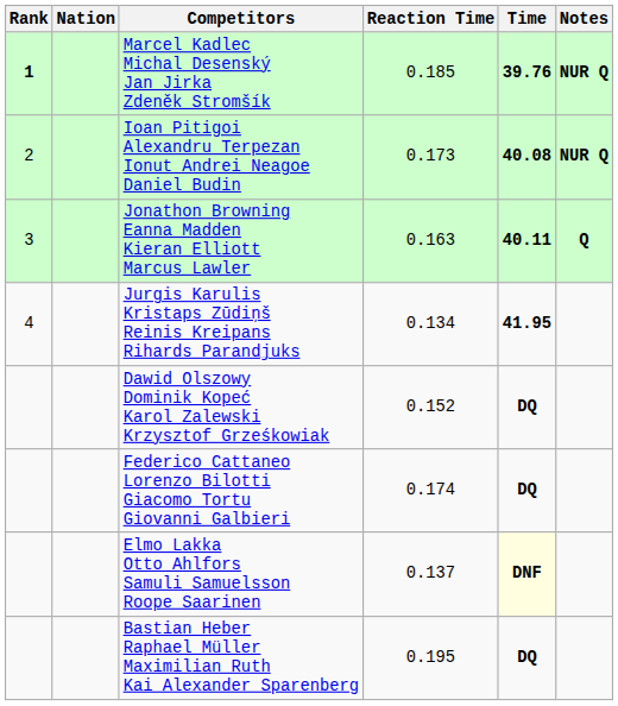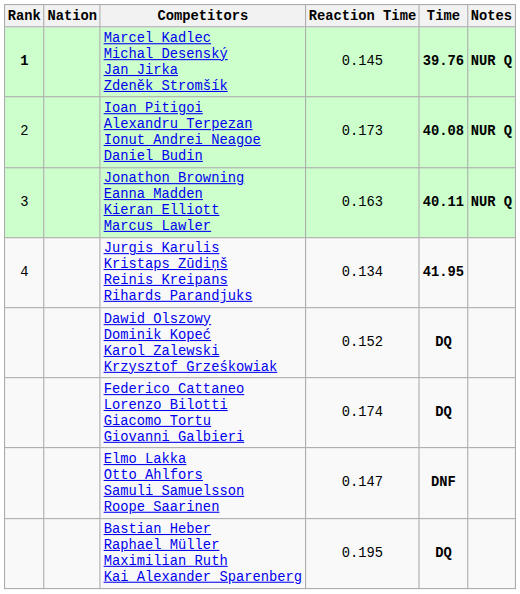 <table class="wikitable sortable" style="text-align:center">
 <tr>
 <th>Rank</th>
 <th>Nation</th>
 <th>Competitors</th>
 <th>Reaction Time</th>
 <th>Time</th>
 <th>Notes</th>
 </tr>
 <tr bgcolor=ccffcc>
 <td><strong>1</strong></td>
 <td align=left></td>
 <td align=left><a href='#'>Marcel Kadlec</a><br><a href='#'>Michal Desenský</a><br><a href='#'>Jan Jirka</a><br><a href='#'>Zdeněk Stromšík</a><br></td>
-<td>0.185</td>
+<td>0.145</td>
 <td><strong>39.76</strong></td>
 <td><strong>NUR Q</strong></td>
 </tr>
 <tr bgcolor=ccffcc>
 <td>2</td>
 <td align=left></td>
 <td align=left><a href='#'>Ioan Pitigoi</a><br><a href='#'>Alexandru Terpezan</a><br><a href='#'>Ionut Andrei Neagoe</a><br><a href='#'>Daniel Budin</a><br></td>
 <td>0.173</td>
 <td><strong>40.08</strong></td>
 <td><strong>NUR Q</strong></td>
 </tr>
 <tr bgcolor=ccffcc>
 <td>3</td>
 <td align=left></td>
 <td align=left><a href='#'>Jonathon Browning</a><br><a href='#'>Eanna Madden</a><br><a href='#'>Kieran Elliott</a><br><a href='#'>Marcus Lawler</a><br></td>
 <td>0.163</td>
 <td><strong>40.11</strong></td>
-<td><strong>Q</strong></td>
+<td><strong>NUR Q</strong></td>
 </tr>
 <tr>
 <td>4</td>
 <td align=left></td>
 <td align=left><a href='#'>Jurgis Karulis</a><br><a href='#'>Kristaps Zūdiņš</a><br><a href='#'>Reinis Kreipans</a><br><a href='#'>Rihards Parandjuks</a><br></td>
 <td>0.134</td>
 <td><strong>41.95</strong></td>
 <td></td>
 </tr>
 <tr>
 <td></td>
 <td align=left></td>
 <td align=left><a href='#'>Dawid Olszowy</a><br><a href='#'>Dominik Kopeć</a><br><a href='#'>Karol Zalewski</a><br><a href='#'>Krzysztof Grześkowiak</a><br></td>
 <td>0.152</td>
 <td><strong>DQ</strong></td>
 <td></td>
 </tr>
 <tr>
 <td></td>
 <td align=left></td>
 <td align=left><a href='#'>Federico Cattaneo</a><br><a href='#'>Lorenzo Bilotti</a><br><a href='#'>Giacomo Tortu</a><br><a href='#'>Giovanni Galbieri</a><br></td>
 <td>0.174</td>
 <td><strong>DQ</strong></td>
 <td></td>
 </tr>
 <tr>
 <td></td>
 <td align=left></td>
 <td align=left><a href='#'>Elmo Lakka</a><br><a href='#'>Otto Ahlfors</a><br><a href='#'>Samuli Samuelsson</a><br><a href='#'>Roope Saarinen</a><br></td>
-<td>0.137</td>
-<td style="background: lightyellow;"><strong>DNF</strong></td>
+<td>0.147</td>
+<td><strong>DNF</strong></td>
 <td></td>
 </tr>
 <tr>
 <td></td>
 <td align=left></td>
 <td align=left><a href='#'>Bastian Heber</a><br><a href='#'>Raphael Müller</a><br><a href='#'>Maximilian Ruth</a><br><a href='#'>Kai Alexander Sparenberg</a><br></td>
 <td>0.195</td>
 <td><strong>DQ</strong></td>
 <td></td>
 </tr>
 </table>
